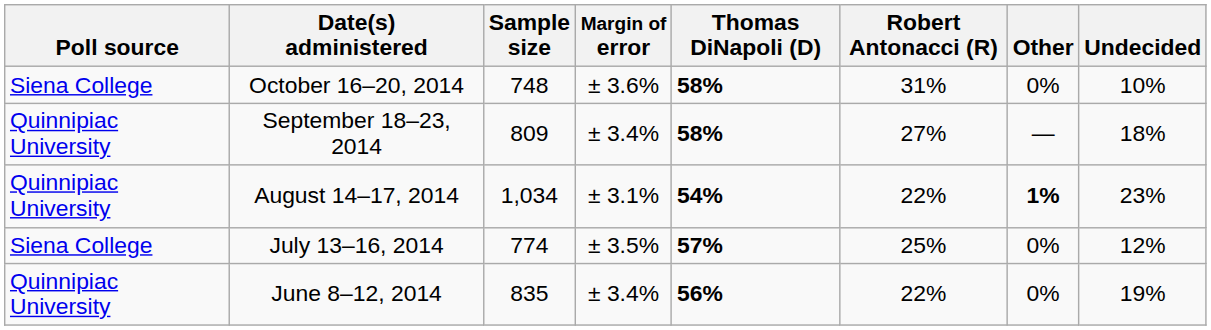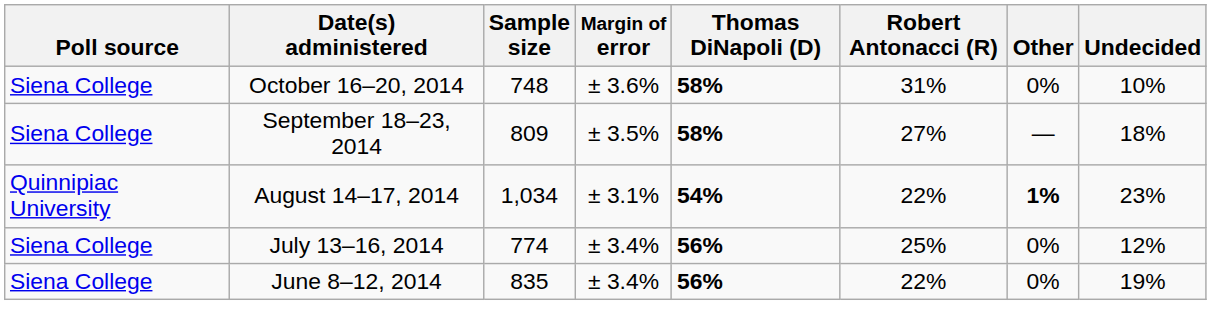 <table class="wikitable">
 <tr valign= bottom>
 <th style="width:150px;">Poll source</th>
 <th style="width:170px;">Date(s)<br>administered</th>
 <th class=small>Sample<br>size</th>
 <th class=small><small>Margin of</small><br>error</th>
 <th style="width:110px;">Thomas<br>DiNapoli (D)</th>
 <th style="width:110px;">Robert<br>Antonacci (R)</th>
 <th style="width:40px;">Other</th>
 <th style="width:40px;">Undecided</th>
 </tr>
 <tr>
 <td><a href='#'>Siena College</a></td>
 <td align=center>October 16–20, 2014</td>
 <td align=center>748</td>
 <td align=center>± 3.6%</td>
 <td><strong>58%</strong></td>
 <td align=center>31%</td>
 <td align=center>0%</td>
 <td align=center>10%</td>
 </tr>
 <tr>
-<td><a href='#'>Quinnipiac University</a></td>
+<td><a href='#'>Siena College</a></td>
 <td align=center>September 18–23, 2014</td>
 <td align=center>809</td>
-<td align=center>± 3.4%</td>
+<td align=center>± 3.5%</td>
 <td><strong>58%</strong></td>
 <td align=center>27%</td>
 <td align=center>—</td>
 <td align=center>18%</td>
 </tr>
 <tr>
 <td><a href='#'>Quinnipiac University</a></td>
 <td align=center>August 14–17, 2014</td>
 <td align=center>1,034</td>
 <td align=center>± 3.1%</td>
 <td><strong>54%</strong></td>
 <td align=center>22%</td>
 <td align=center><strong>1%</strong></td>
 <td align=center>23%</td>
 </tr>
 <tr>
 <td><a href='#'>Siena College</a></td>
 <td align=center>July 13–16, 2014</td>
 <td align=center>774</td>
-<td align=center>± 3.5%</td>
-<td><strong>57%</strong></td>
+<td align=center>± 3.4%</td>
+<td><strong>56%</strong></td>
 <td align=center>25%</td>
 <td align=center>0%</td>
 <td align=center>12%</td>
 </tr>
 <tr>
-<td><a href='#'>Quinnipiac University</a></td>
+<td><a href='#'>Siena College</a></td>
 <td align=center>June 8–12, 2014</td>
 <td align=center>835</td>
 <td align=center>± 3.4%</td>
 <td><strong>56%</strong></td>
 <td align=center>22%</td>
 <td align=center>0%</td>
 <td align=center>19%</td>
 </tr>
 </table>
